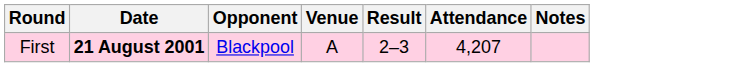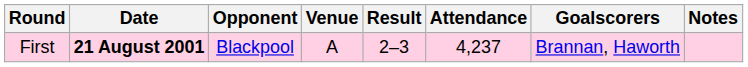 <table class="wikitable" style="text-align:center">
 <tr>
 <th>Round</th>
 <th>Date</th>
 <th>Opponent</th>
 <th>Venue</th>
 <th>Result</th>
 <th>Attendance</th>
+<th>Goalscorers</th>
 <th>Notes</th>
 </tr>
 <tr style="background-color: #ffd0e3;">
 <td>First</td>
 <td><strong>21 August 2001</strong></td>
 <td><a href='#'>Blackpool</a></td>
 <td>A</td>
 <td>2–3</td>
-<td>4,207</td>
+<td>4,237</td>
+<td><a href='#'>Brannan</a>, <a href='#'>Haworth</a></td>
 <td></td>
 </tr>
 </table>
